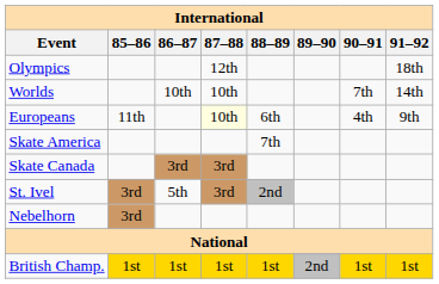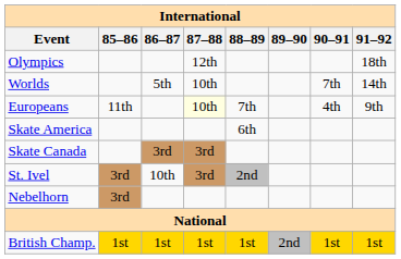 <table class="wikitable" style="text-align:center">
 <tr>
 <th style="background-color: #ffdead; " colspan=8 align=center>International</th>
 </tr>
 <tr>
 <th>Event</th>
 <th>85–86</th>
 <th>86–87</th>
 <th>87–88</th>
 <th>88–89</th>
 <th>89–90</th>
 <th>90–91</th>
 <th>91–92</th>
 </tr>
 <tr>
 <td align=left><a href='#'>Olympics</a></td>
 <td></td>
 <td></td>
 <td>12th</td>
 <td></td>
 <td></td>
 <td></td>
 <td>18th</td>
 </tr>
 <tr>
 <td align=left><a href='#'>Worlds</a></td>
 <td></td>
-<td>10th</td>
+<td>5th</td>
 <td>10th</td>
 <td></td>
 <td></td>
 <td>7th</td>
 <td>14th</td>
 </tr>
 <tr>
 <td align=left><a href='#'>Europeans</a></td>
 <td>11th</td>
 <td></td>
 <td style="background: lightyellow;">10th</td>
-<td>6th</td>
+<td>7th</td>
 <td></td>
 <td>4th</td>
 <td>9th</td>
 </tr>
 <tr>
 <td align=left><a href='#'>Skate America</a></td>
 <td></td>
 <td></td>
 <td></td>
-<td>7th</td>
+<td>6th</td>
 <td></td>
 <td></td>
 <td></td>
 </tr>
 <tr>
 <td align=left><a href='#'>Skate Canada</a></td>
 <td></td>
 <td bgcolor=cc9966>3rd</td>
 <td bgcolor=cc9966>3rd</td>
 <td></td>
 <td></td>
 <td></td>
 <td></td>
 </tr>
 <tr>
 <td align=left><a href='#'>St. Ivel</a></td>
 <td bgcolor=cc9966>3rd</td>
-<td>5th</td>
+<td>10th</td>
 <td bgcolor=cc9966>3rd</td>
 <td bgcolor=silver>2nd</td>
 <td></td>
 <td></td>
 <td></td>
 </tr>
 <tr>
 <td align=left><a href='#'>Nebelhorn</a></td>
 <td bgcolor=cc9966>3rd</td>
 <td></td>
 <td></td>
 <td></td>
 <td></td>
 <td></td>
 <td></td>
 </tr>
 <tr>
 <th style="background-color: #ffdead; " colspan=8 align=center>National</th>
 </tr>
 <tr>
 <td align=left><a href='#'>British Champ.</a></td>
 <td bgcolor=gold>1st</td>
 <td bgcolor=gold>1st</td>
 <td bgcolor=gold>1st</td>
 <td bgcolor=gold>1st</td>
 <td bgcolor=silver>2nd</td>
 <td bgcolor=gold>1st</td>
 <td bgcolor=gold>1st</td>
 </tr>
 </table>
